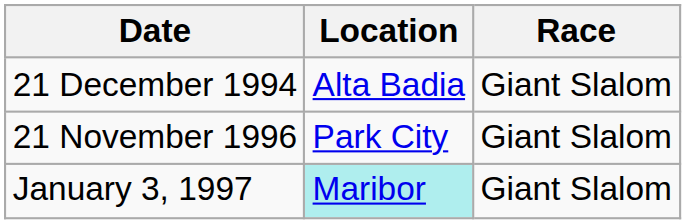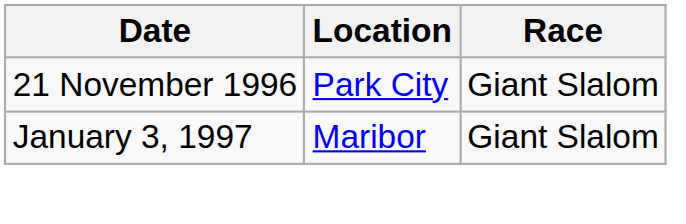 <table class="wikitable">
 <tr>
 <th>Date</th>
 <th>Location</th>
 <th>Race</th>
-</tr>
-<tr>
-<td>21 December 1994</td>
-<td> <a href='#'>Alta Badia</a></td>
-<td>Giant Slalom</td>
 </tr>
 <tr>
 <td>21 November 1996</td>
 <td> <a href='#'>Park City</a></td>
 <td>Giant Slalom</td>
 </tr>
 <tr>
 <td>January 3, 1997</td>
-<td style="background: paleturquoise;"> <a href='#'>Maribor</a></td>
+<td> <a href='#'>Maribor</a></td>
 <td>Giant Slalom</td>
 </tr>
 </table>
